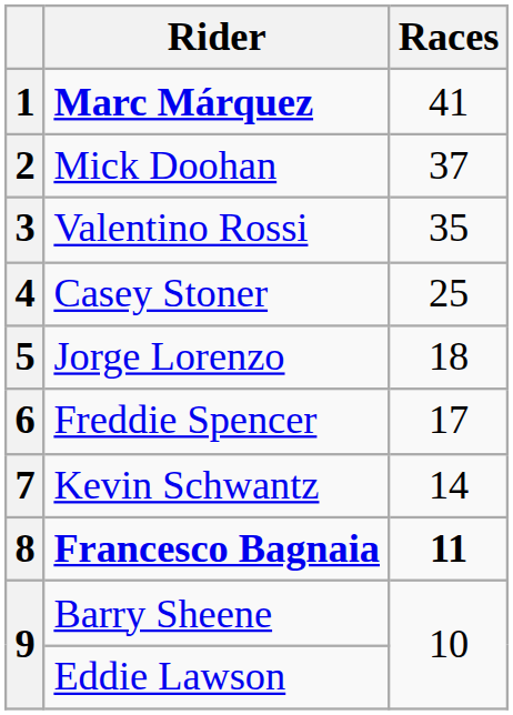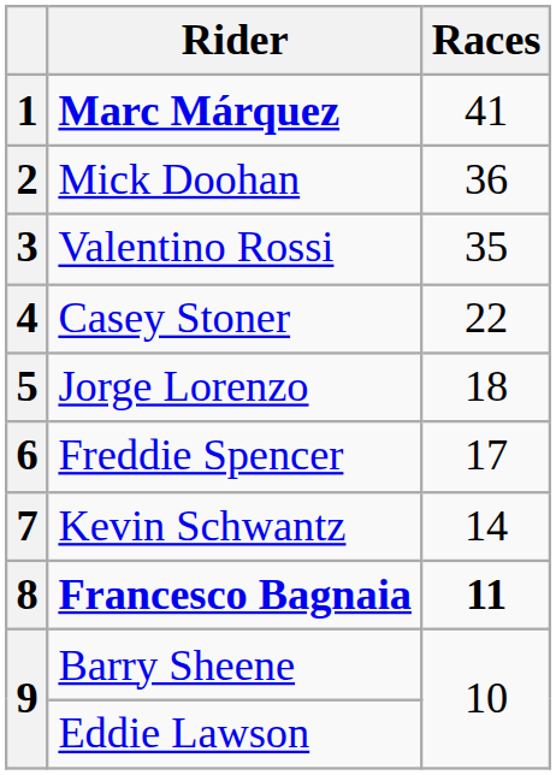 <table class="wikitable" style="text-align:center">
 <tr>
 <th></th>
 <th>Rider</th>
 <th>Races</th>
 </tr>
 <tr>
 <th>1</th>
 <td align=left> <strong><a href='#'>Marc Márquez</a></strong></td>
 <td>41</td>
 </tr>
 <tr>
 <th>2</th>
 <td align=left> <a href='#'>Mick Doohan</a></td>
-<td>37</td>
+<td>36</td>
 </tr>
 <tr>
 <th>3</th>
 <td align=left> <a href='#'>Valentino Rossi</a></td>
 <td>35</td>
 </tr>
 <tr>
 <th>4</th>
 <td align=left> <a href='#'>Casey Stoner</a></td>
-<td>25</td>
+<td>22</td>
 </tr>
 <tr>
 <th>5</th>
 <td align=left> <a href='#'>Jorge Lorenzo</a></td>
 <td>18</td>
 </tr>
 <tr>
 <th>6</th>
 <td align=left> <a href='#'>Freddie Spencer</a></td>
 <td>17</td>
 </tr>
 <tr>
 <th>7</th>
 <td align=left> <a href='#'>Kevin Schwantz</a></td>
 <td>14</td>
 </tr>
 <tr>
 <th>8</th>
 <td align=left> <strong><a href='#'>Francesco Bagnaia</a></strong></td>
 <td><strong>11</strong></td>
 </tr>
 <tr>
 <th rowspan=2>9</th>
 <td align=left> <a href='#'>Barry Sheene</a></td>
 <td rowspan=2>10</td>
 </tr>
 <tr>
 <td align=left> <a href='#'>Eddie Lawson</a></td>
 </tr>
 </table>
